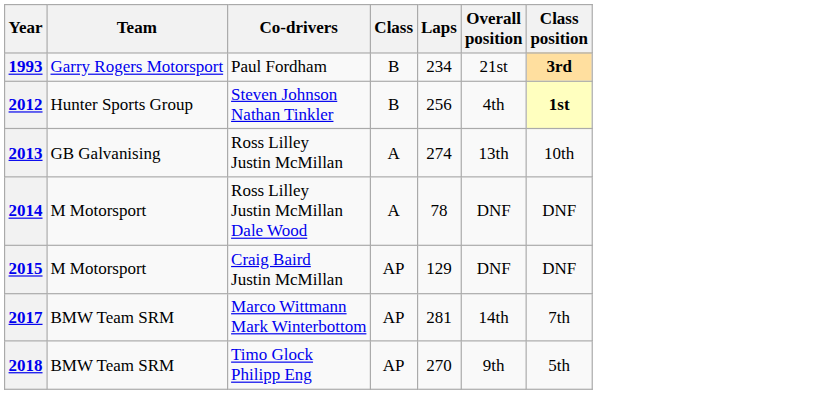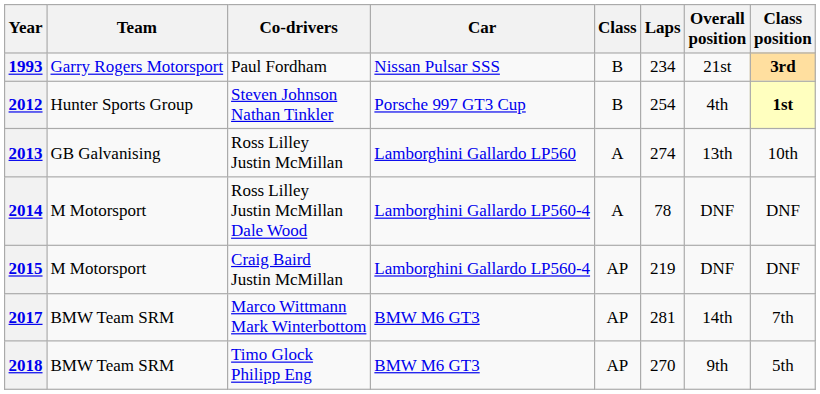 <table class="wikitable" style="font-size:90%">
 <tr>
 <th>Year</th>
 <th>Team</th>
 <th>Co-drivers</th>
+<th>Car</th>
 <th>Class</th>
 <th>Laps</th>
 <th>Overall<br>position</th>
 <th>Class<br>position</th>
 </tr>
 <tr align="center">
 <th><a href='#'>1993</a></th>
 <td align="left"> <a href='#'>Garry Rogers Motorsport</a></td>
 <td align="left"> Paul Fordham</td>
+<td align="left"><a href='#'>Nissan Pulsar SSS</a></td>
 <td>B</td>
 <td>234</td>
 <td>21st</td>
 <td style="background: #ffdf9f"><strong>3rd</strong></td>
 </tr>
 <tr align="center">
 <th><a href='#'>2012</a></th>
 <td align="left"> Hunter Sports Group</td>
 <td align="left"> <a href='#'>Steven Johnson</a><br> <a href='#'>Nathan Tinkler</a></td>
+<td align="left"><a href='#'>Porsche 997 GT3 Cup</a></td>
 <td>B</td>
-<td>256</td>
+<td>254</td>
 <td>4th</td>
 <td style="background: #ffffbf"><strong>1st</strong></td>
 </tr>
 <tr align="center">
 <th><a href='#'>2013</a></th>
 <td align="left"> GB Galvanising</td>
 <td align="left"> Ross Lilley<br> Justin McMillan</td>
+<td align="left"><a href='#'>Lamborghini Gallardo LP560</a></td>
 <td>A</td>
 <td>274</td>
 <td>13th</td>
 <td>10th</td>
 </tr>
 <tr align="center">
 <th><a href='#'>2014</a></th>
 <td align="left"> M Motorsport</td>
 <td align="left"> Ross Lilley<br> Justin McMillan<br> <a href='#'>Dale Wood</a></td>
+<td align="left"><a href='#'>Lamborghini Gallardo LP560-4</a></td>
 <td>A</td>
 <td>78</td>
 <td>DNF</td>
 <td>DNF</td>
 </tr>
 <tr align="center">
 <th><a href='#'>2015</a></th>
 <td align="left"> M Motorsport</td>
 <td align="left"> <a href='#'>Craig Baird</a><br> Justin McMillan</td>
+<td align="left"><a href='#'>Lamborghini Gallardo LP560-4</a></td>
 <td>AP</td>
-<td>129</td>
+<td>219</td>
 <td>DNF</td>
 <td>DNF</td>
 </tr>
 <tr align="center">
 <th><a href='#'>2017</a></th>
 <td align="left"> BMW Team SRM</td>
 <td align="left"> <a href='#'>Marco Wittmann</a><br> <a href='#'>Mark Winterbottom</a></td>
+<td align="left"><a href='#'>BMW M6 GT3</a></td>
 <td>AP</td>
 <td>281</td>
 <td>14th</td>
 <td>7th</td>
 </tr>
 <tr align="center">
 <th><a href='#'>2018</a></th>
 <td align="left"> BMW Team SRM</td>
 <td align="left"> <a href='#'>Timo Glock</a><br> <a href='#'>Philipp Eng</a></td>
+<td align="left"><a href='#'>BMW M6 GT3</a></td>
 <td>AP</td>
 <td>270</td>
 <td>9th</td>
 <td>5th</td>
 </tr>
 </table>
